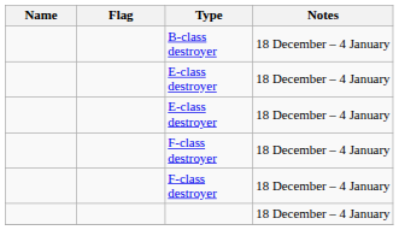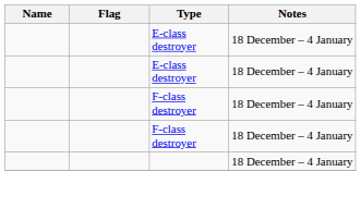 <table class="wikitable sortable">
 <tr>
 <th scope="col" width="80px">Name</th>
 <th scope="col" width="100px">Flag</th>
 <th scope="col" width="100px">Type</th>
 <th>Notes</th>
-</tr>
-<tr>
-<td align="left"></td>
-<td align="left"></td>
-<td align="left"><a href='#'>B-class destroyer</a></td>
-<td align="left">18 December – 4 January</td>
 </tr>
 <tr>
 <td align="left"></td>
 <td align="left"></td>
 <td align="left"><a href='#'>E-class destroyer</a></td>
 <td align="left">18 December – 4 January</td>
 </tr>
 <tr>
 <td align="left"></td>
 <td align="left"></td>
 <td align="left"><a href='#'>E-class destroyer</a></td>
 <td align="left">18 December – 4 January</td>
 </tr>
 <tr>
 <td align="left"></td>
 <td align="left"></td>
 <td align="left"><a href='#'>F-class destroyer</a></td>
 <td align="left">18 December – 4 January</td>
 </tr>
 <tr>
 <td align="left"></td>
 <td align="left"></td>
 <td align="left"><a href='#'>F-class destroyer</a></td>
 <td align="left">18 December – 4 January</td>
 </tr>
 <tr>
 <td align="left"></td>
 <td align="left"></td>
 <td align="left"></td>
 <td align="left">18 December – 4 January</td>
 </tr>
 <tr>
 </tr>
 </table>
